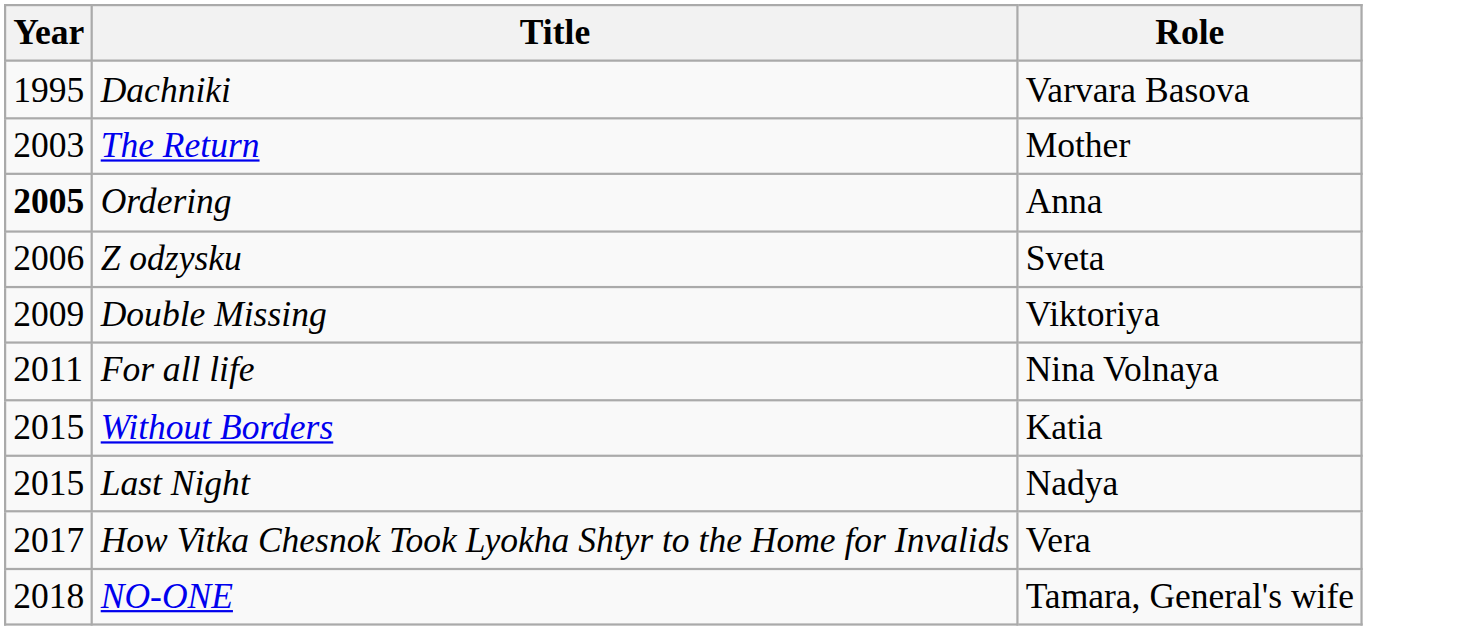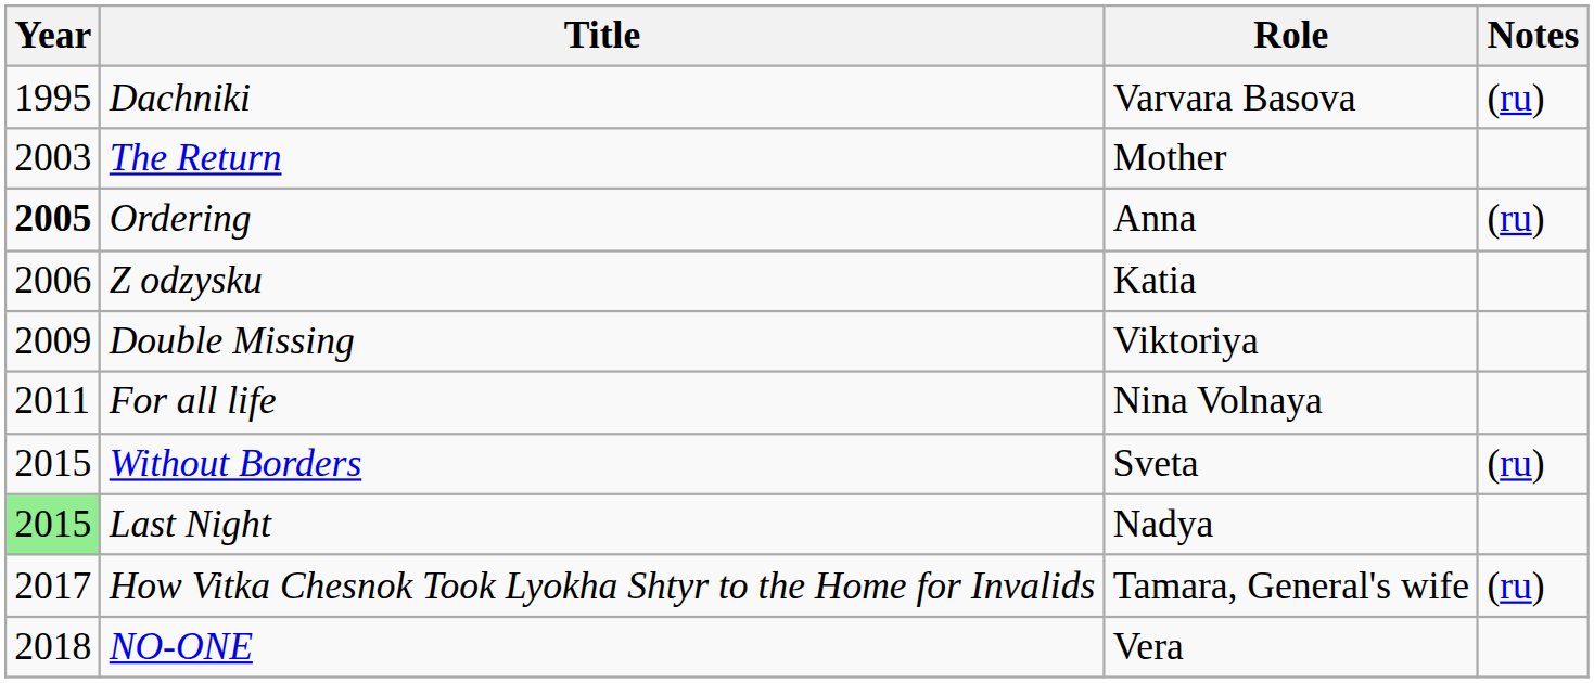 <table class="wikitable sortable">
 <tr>
 <th>Year</th>
 <th>Title</th>
 <th>Role</th>
+<th>Notes</th>
 </tr>
 <tr>
 <td>1995</td>
 <td><em>Dachniki</em></td>
 <td>Varvara Basova</td>
+<td>(<a href='#'>ru</a>)</td>
 </tr>
 <tr>
 <td>2003</td>
 <td><em><a href='#'>The Return</a></em></td>
 <td>Mother</td>
+<td></td>
 </tr>
 <tr>
 <td><strong>2005</strong></td>
 <td><em>Ordering</em></td>
 <td>Anna</td>
+<td>(<a href='#'>ru</a>)</td>
 </tr>
 <tr>
 <td>2006</td>
 <td><em>Z odzysku</em></td>
-<td>Sveta</td>
+<td>Katia</td>
+<td></td>
 </tr>
 <tr>
 <td>2009</td>
 <td><em>Double Missing</em></td>
 <td>Viktoriya</td>
+<td></td>
 </tr>
 <tr>
 <td>2011</td>
 <td><em>For all life</em></td>
 <td>Nina Volnaya</td>
+<td></td>
 </tr>
 <tr>
 <td>2015</td>
 <td><em><a href='#'>Without Borders</a></em></td>
-<td>Katia</td>
+<td>Sveta</td>
+<td>(<a href='#'>ru</a>)</td>
 </tr>
 <tr>
-<td>2015</td>
+<td style="background: lightgreen;">2015</td>
 <td><em>Last Night</em></td>
 <td>Nadya</td>
+<td></td>
 </tr>
 <tr>
 <td>2017</td>
 <td><em>How Vitka Chesnok Took Lyokha Shtyr to the Home for Invalids</em></td>
-<td>Vera</td>
+<td>Tamara, General's wife</td>
+<td>(<a href='#'>ru</a>)</td>
 </tr>
 <tr>
 <td>2018</td>
 <td><em><a href='#'>NO-ONE</a></em></td>
-<td>Tamara, General's wife</td>
+<td>Vera</td>
+<td></td>
 </tr>
 </table>
